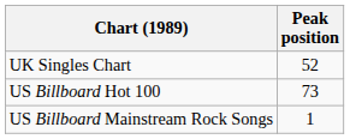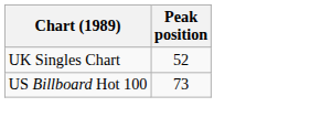 <table class="wikitable sortable">
 <tr>
 <th>Chart (1989)</th>
 <th>Peak<br>position</th>
 </tr>
 <tr>
 <td>UK Singles Chart</td>
 <td style="text-align:center;">52</td>
 </tr>
 <tr>
 <td align="left">US <em>Billboard</em> Hot 100</td>
 <td style="text-align:center;">73</td>
 </tr>
-<tr>
-<td align="left">US <em>Billboard</em> Mainstream Rock Songs</td>
-<td style="text-align:center;">1</td>
-</tr>
 </table>
